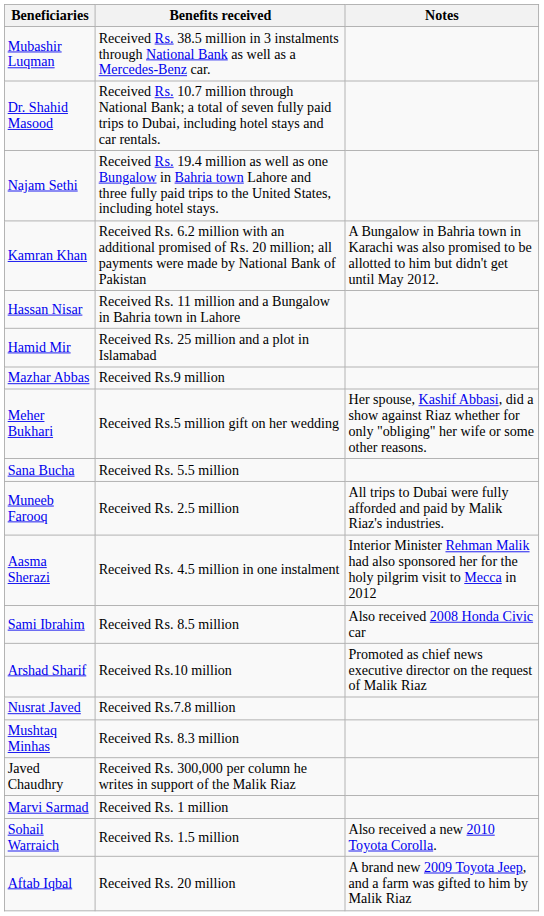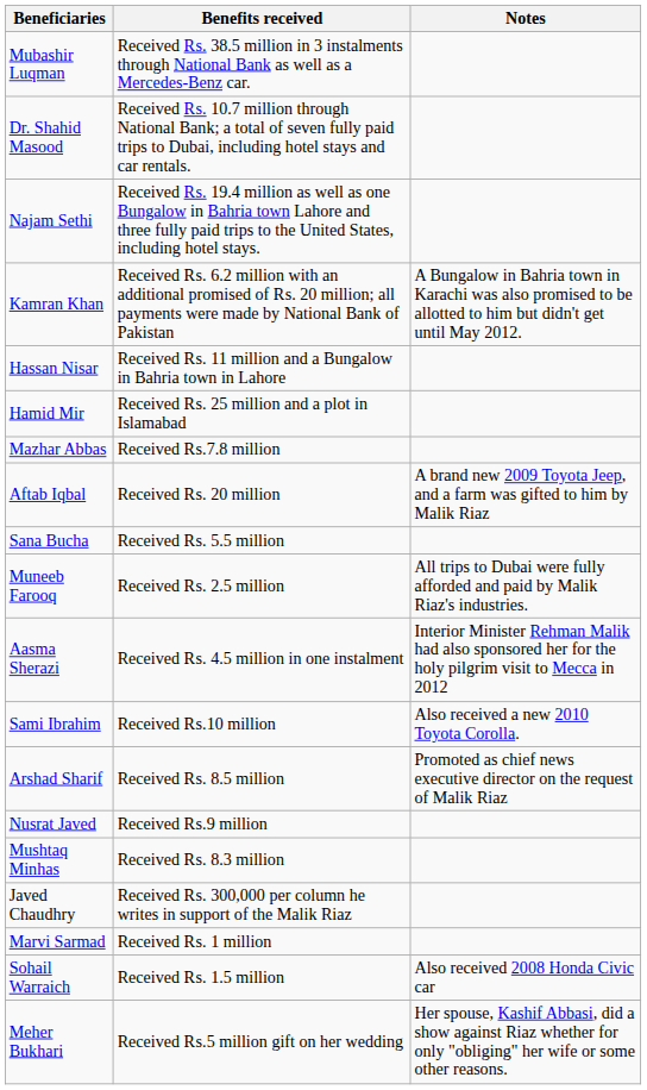 <table class="wikitable sortable">
 <tr>
 <th>Beneficiaries</th>
 <th>Benefits received</th>
 <th>Notes</th>
 </tr>
 <tr>
 <td><a href='#'>Mubashir Luqman</a></td>
 <td>Received <a href='#'>₨.</a> 38.5 million in 3 instalments through <a href='#'>National Bank</a> as well as a <a href='#'>Mercedes-Benz</a> car.</td>
 <td></td>
 </tr>
 <tr>
 <td><a href='#'>Dr. Shahid Masood</a></td>
 <td>Received <a href='#'>₨.</a> 10.7 million through National Bank; a total of seven fully paid trips to Dubai, including hotel stays and car rentals.</td>
 <td></td>
 </tr>
 <tr>
 <td><a href='#'>Najam Sethi</a></td>
 <td>Received <a href='#'>₨.</a> 19.4 million as well as one <a href='#'>Bungalow</a> in <a href='#'>Bahria town</a> Lahore and three fully paid trips to the United States, including hotel stays.</td>
 <td></td>
 </tr>
 <tr>
 <td><a href='#'>Kamran Khan</a></td>
 <td>Received ₨. 6.2 million with an additional promised of ₨. 20 million; all payments were made by National Bank of Pakistan</td>
 <td>A Bungalow in Bahria town in Karachi was also promised to be allotted to him but didn't get until May 2012.</td>
 </tr>
 <tr>
 <td><a href='#'>Hassan Nisar</a></td>
 <td>Received ₨. 11 million and a Bungalow in Bahria town in Lahore</td>
 <td></td>
 </tr>
 <tr>
 <td><a href='#'>Hamid Mir</a></td>
 <td>Received ₨. 25 million and a plot in Islamabad</td>
 <td></td>
 </tr>
 <tr>
 <td><a href='#'>Mazhar Abbas</a></td>
-<td>Received ₨.9 million</td>
+<td>Received ₨.7.8 million</td>
 <td></td>
 </tr>
 <tr>
-<td><a href='#'>Meher Bukhari</a></td>
-<td>Received ₨.5 million gift on her wedding</td>
-<td>Her spouse, <a href='#'>Kashif Abbasi</a>, did a show against Riaz whether for only "obliging" her wife or some other reasons.</td>
+<td><a href='#'>Aftab Iqbal</a></td>
+<td>Received ₨. 20 million</td>
+<td>A brand new <a href='#'>2009 Toyota Jeep</a>, and a farm was gifted to him by Malik Riaz</td>
 </tr>
 <tr>
 <td><a href='#'>Sana Bucha</a></td>
 <td>Received ₨. 5.5 million</td>
 <td></td>
 </tr>
 <tr>
 <td><a href='#'>Muneeb Farooq</a></td>
 <td>Received ₨. 2.5 million</td>
 <td>All trips to Dubai were fully afforded and paid by Malik Riaz's industries.</td>
 </tr>
 <tr>
 <td><a href='#'>Aasma Sherazi</a></td>
 <td>Received ₨. 4.5 million in one instalment</td>
 <td>Interior Minister <a href='#'>Rehman Malik</a> had also sponsored her for the holy pilgrim visit to <a href='#'>Mecca</a> in 2012</td>
 </tr>
 <tr>
 <td><a href='#'>Sami Ibrahim</a></td>
-<td>Received ₨. 8.5 million</td>
-<td>Also received <a href='#'>2008 Honda Civic</a> car</td>
+<td>Received ₨.10 million</td>
+<td>Also received a new <a href='#'>2010 Toyota Corolla</a>.</td>
 </tr>
 <tr>
 <td><a href='#'>Arshad Sharif</a></td>
-<td>Received ₨.10 million</td>
+<td>Received ₨. 8.5 million</td>
 <td>Promoted as chief news executive director on the request of Malik Riaz</td>
 </tr>
 <tr>
 <td><a href='#'>Nusrat Javed</a></td>
-<td>Received ₨.7.8 million</td>
+<td>Received ₨.9 million</td>
 <td></td>
 </tr>
 <tr>
 <td><a href='#'>Mushtaq Minhas</a></td>
 <td>Received ₨. 8.3 million</td>
 <td></td>
 </tr>
 <tr>
 <td>Javed Chaudhry</td>
 <td>Received ₨. 300,000 per column he writes in support of the Malik Riaz</td>
 <td></td>
 </tr>
 <tr>
 <td><a href='#'>Marvi Sarmad</a></td>
 <td>Received ₨. 1 million</td>
 <td></td>
 </tr>
 <tr>
 <td><a href='#'>Sohail Warraich</a></td>
 <td>Received ₨. 1.5 million</td>
-<td>Also received a new <a href='#'>2010 Toyota Corolla</a>.</td>
+<td>Also received <a href='#'>2008 Honda Civic</a> car</td>
 </tr>
 <tr>
-<td><a href='#'>Aftab Iqbal</a></td>
-<td>Received ₨. 20 million</td>
-<td>A brand new <a href='#'>2009 Toyota Jeep</a>, and a farm was gifted to him by Malik Riaz</td>
+<td><a href='#'>Meher Bukhari</a></td>
+<td>Received ₨.5 million gift on her wedding</td>
+<td>Her spouse, <a href='#'>Kashif Abbasi</a>, did a show against Riaz whether for only "obliging" her wife or some other reasons.</td>
 </tr>
 </table>
